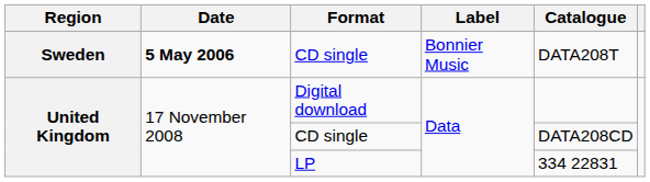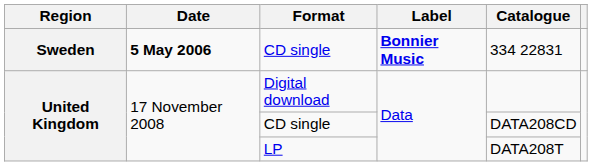 <table class="wikitable plainrowheaders">
 <tr>
 <th>Region</th>
 <th>Date</th>
 <th>Format</th>
 <th>Label</th>
 <th>Catalogue</th>
 <th></th>
 </tr>
 <tr>
 <th scope="row">Sweden</th>
 <td><strong>5 May 2006</strong></td>
 <td><a href='#'>CD single</a></td>
-<td><a href='#'>Bonnier Music</a></td>
-<td>DATA208T</td>
+<td><strong><a href='#'>Bonnier Music</a></strong></td>
+<td>334 22831</td>
 <td></td>
 </tr>
 <tr>
 <th scope="row" rowspan="3">United Kingdom</th>
 <td rowspan="3">17 November 2008</td>
 <td><a href='#'>Digital download</a></td>
 <td rowspan="3"><a href='#'>Data</a></td>
 <td></td>
 <td align="center" rowspan="3"></td>
 </tr>
 <tr>
 <td>CD single</td>
 <td>DATA208CD</td>
 </tr>
 <tr>
 <td><a href='#'>LP</a></td>
-<td>334 22831</td>
+<td>DATA208T</td>
 </tr>
 </table>
